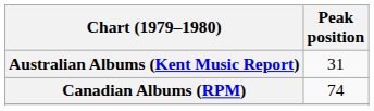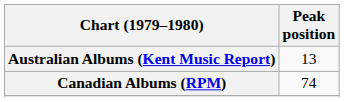 <table class="wikitable sortable plainrowheaders" style="text-align:center">
 <tr>
 <th scope="col">Chart (1979–1980)</th>
 <th scope="col">Peak<br>position</th>
 </tr>
 <tr>
 <th scope="row">Australian Albums (<a href='#'>Kent Music Report</a>)</th>
-<td>31</td>
+<td>13</td>
 </tr>
 <tr>
 <th scope="row">Canadian Albums (<a href='#'>RPM</a>)</th>
 <td>74</td>
 </tr>
 <tr>
 </tr>
 <tr>
 </tr>
 <tr>
 </tr>
 <tr>
 </tr>
 </table>
